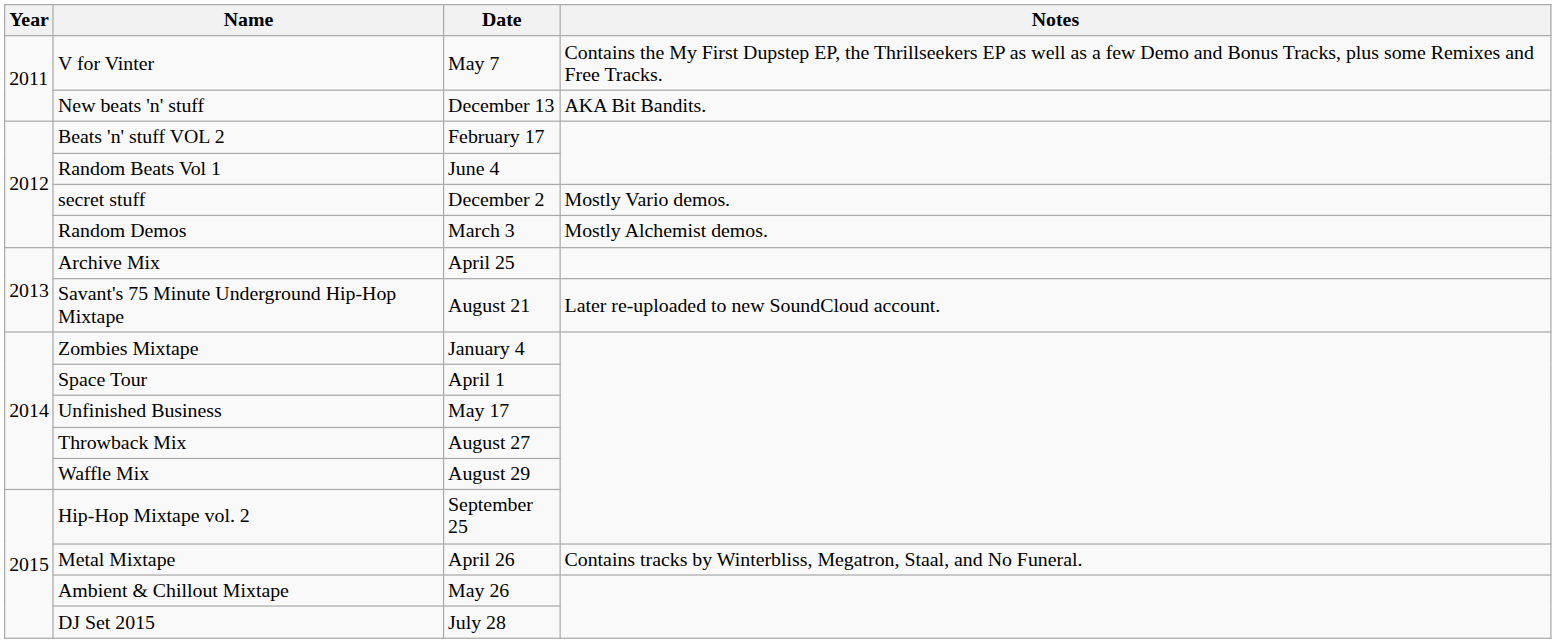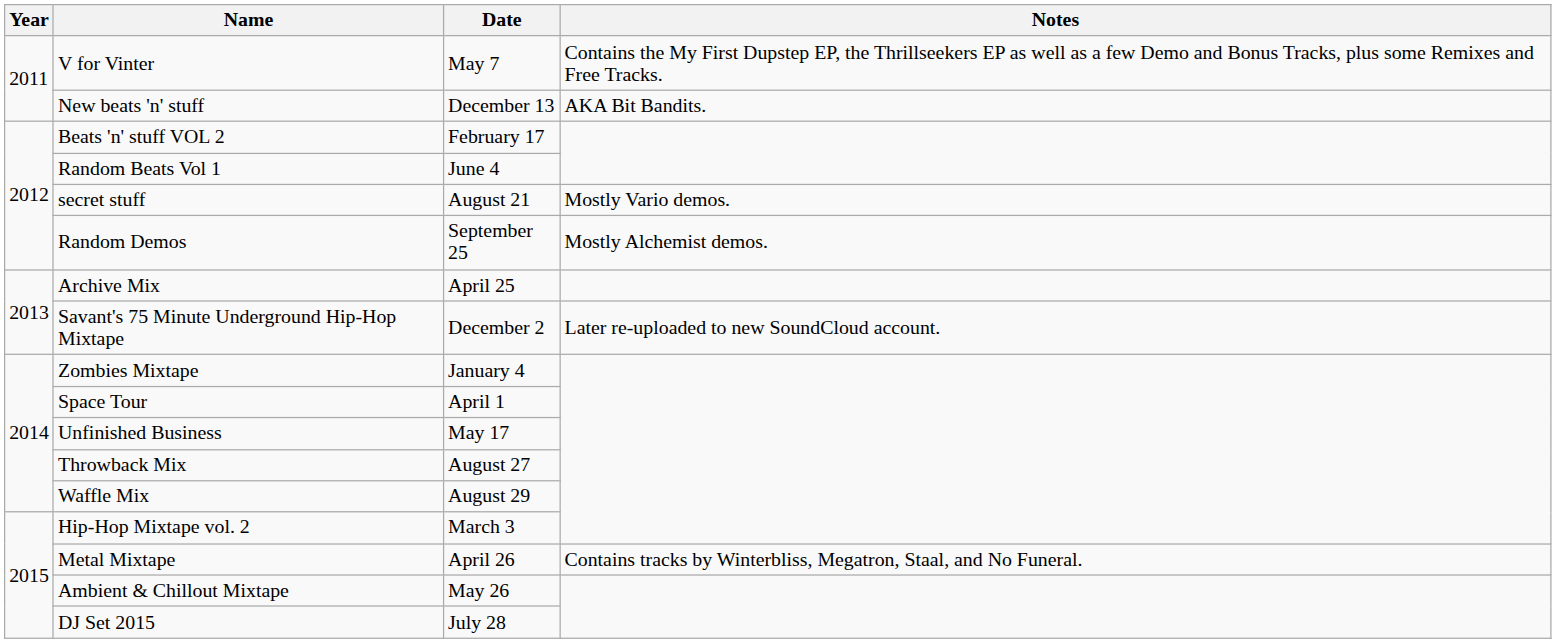 <table class="wikitable">
 <tr>
 <th>Year</th>
 <th>Name</th>
 <th>Date</th>
 <th>Notes</th>
 </tr>
 <tr>
 <td rowspan="2">2011</td>
 <td>V for Vinter</td>
 <td>May 7</td>
 <td>Contains the My First Dupstep EP, the Thrillseekers EP as well as a few Demo and Bonus Tracks, plus some Remixes and Free Tracks.</td>
 </tr>
 <tr>
 <td>New beats 'n' stuff</td>
 <td>December 13</td>
 <td>AKA Bit Bandits.</td>
 </tr>
 <tr>
 <td rowspan="4">2012</td>
 <td>Beats 'n' stuff VOL 2</td>
 <td>February 17</td>
 </tr>
 <tr>
 <td>Random Beats Vol 1</td>
 <td>June 4</td>
 </tr>
 <tr>
 <td>secret stuff</td>
-<td>December 2</td>
+<td>August 21</td>
 <td>Mostly Vario demos.</td>
 </tr>
 <tr>
 <td>Random Demos</td>
-<td>March 3</td>
+<td>September 25</td>
 <td>Mostly Alchemist demos.</td>
 </tr>
 <tr>
 <td rowspan="2">2013</td>
 <td>Archive Mix</td>
 <td>April 25</td>
 <td></td>
 </tr>
 <tr>
 <td>Savant's 75 Minute Underground Hip-Hop Mixtape</td>
-<td>August 21</td>
+<td>December 2</td>
 <td>Later re-uploaded to new SoundCloud account.</td>
 </tr>
 <tr>
 <td rowspan="5">2014</td>
 <td>Zombies Mixtape</td>
 <td>January 4</td>
 <td rowspan="6"></td>
 </tr>
 <tr>
 <td>Space Tour</td>
 <td>April 1</td>
 </tr>
 <tr>
 <td>Unfinished Business</td>
 <td>May 17</td>
 </tr>
 <tr>
 <td>Throwback Mix</td>
 <td>August 27</td>
 </tr>
 <tr>
 <td>Waffle Mix</td>
 <td>August 29</td>
 </tr>
 <tr>
 <td rowspan="4">2015</td>
 <td>Hip-Hop Mixtape vol. 2</td>
-<td>September 25</td>
+<td>March 3</td>
 </tr>
 <tr>
 <td>Metal Mixtape</td>
 <td>April 26</td>
 <td>Contains tracks by Winterbliss, Megatron, Staal, and No Funeral.</td>
 </tr>
 <tr>
 <td>Ambient & Chillout Mixtape</td>
 <td>May 26</td>
 <td rowspan="2"></td>
 </tr>
 <tr>
 <td>DJ Set 2015</td>
 <td>July 28</td>
 </tr>
 </table>
